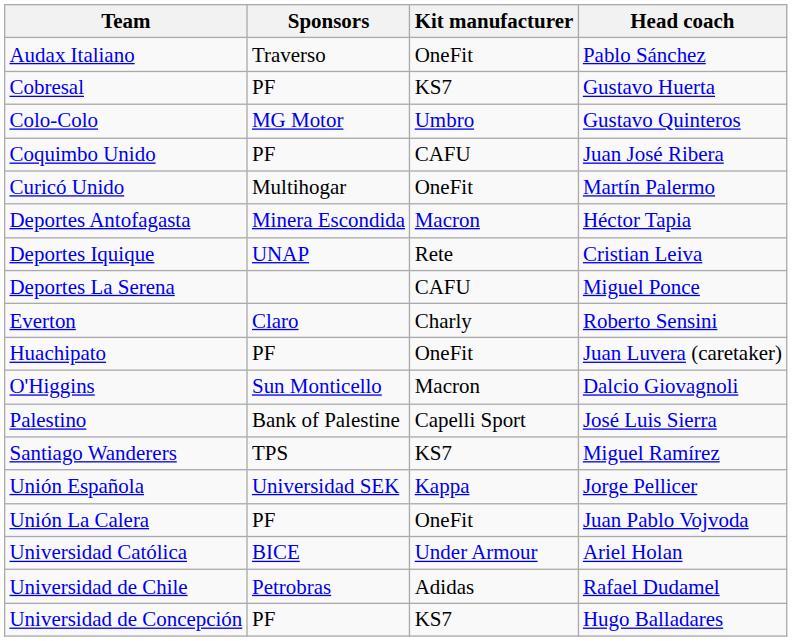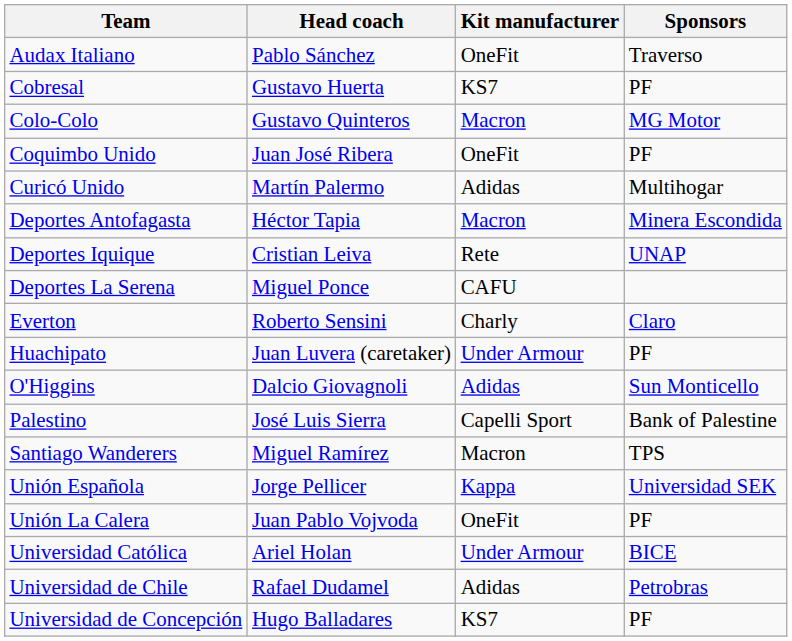 <table class="wikitable sortable">
 <tr>
 <th>Team</th>
+<th>Head coach</th>
+<th>Kit manufacturer</th>
 <th>Sponsors</th>
-<th>Kit manufacturer</th>
-<th>Head coach</th>
 </tr>
 <tr>
 <td><a href='#'>Audax Italiano</a></td>
+<td> <a href='#'>Pablo Sánchez</a></td>
+<td>OneFit</td>
 <td>Traverso</td>
-<td>OneFit</td>
-<td> <a href='#'>Pablo Sánchez</a></td>
 </tr>
 <tr>
 <td><a href='#'>Cobresal</a></td>
+<td> <a href='#'>Gustavo Huerta</a></td>
+<td>KS7</td>
 <td>PF</td>
-<td>KS7</td>
-<td> <a href='#'>Gustavo Huerta</a></td>
 </tr>
 <tr>
 <td><a href='#'>Colo-Colo</a></td>
+<td> <a href='#'>Gustavo Quinteros</a></td>
+<td><a href='#'>Macron</a></td>
 <td><a href='#'>MG Motor</a></td>
-<td><a href='#'>Umbro</a></td>
-<td> <a href='#'>Gustavo Quinteros</a></td>
 </tr>
 <tr>
 <td><a href='#'>Coquimbo Unido</a></td>
+<td> <a href='#'>Juan José Ribera</a></td>
+<td>OneFit</td>
 <td>PF</td>
-<td>CAFU</td>
-<td> <a href='#'>Juan José Ribera</a></td>
 </tr>
 <tr>
 <td><a href='#'>Curicó Unido</a></td>
+<td> <a href='#'>Martín Palermo</a></td>
+<td>Adidas</td>
 <td>Multihogar</td>
-<td>OneFit</td>
-<td> <a href='#'>Martín Palermo</a></td>
 </tr>
 <tr>
 <td><a href='#'>Deportes Antofagasta</a></td>
+<td> <a href='#'>Héctor Tapia</a></td>
+<td><a href='#'>Macron</a></td>
 <td><a href='#'>Minera Escondida</a></td>
-<td><a href='#'>Macron</a></td>
-<td> <a href='#'>Héctor Tapia</a></td>
 </tr>
 <tr>
 <td><a href='#'>Deportes Iquique</a></td>
+<td> <a href='#'>Cristian Leiva</a></td>
+<td>Rete</td>
 <td><a href='#'>UNAP</a></td>
-<td>Rete</td>
-<td> <a href='#'>Cristian Leiva</a></td>
 </tr>
 <tr>
 <td><a href='#'>Deportes La Serena</a></td>
+<td> <a href='#'>Miguel Ponce</a></td>
+<td>CAFU</td>
 <td></td>
-<td>CAFU</td>
-<td> <a href='#'>Miguel Ponce</a></td>
 </tr>
 <tr>
 <td><a href='#'>Everton</a></td>
+<td> <a href='#'>Roberto Sensini</a></td>
+<td>Charly</td>
 <td><a href='#'>Claro</a></td>
-<td>Charly</td>
-<td> <a href='#'>Roberto Sensini</a></td>
 </tr>
 <tr>
 <td><a href='#'>Huachipato</a></td>
+<td> <a href='#'>Juan Luvera</a> (caretaker)</td>
+<td><a href='#'>Under Armour</a></td>
 <td>PF</td>
-<td>OneFit</td>
-<td> <a href='#'>Juan Luvera</a> (caretaker)</td>
 </tr>
 <tr>
 <td><a href='#'>O'Higgins</a></td>
+<td> <a href='#'>Dalcio Giovagnoli</a></td>
+<td><a href='#'>Adidas</a></td>
 <td><a href='#'>Sun Monticello</a></td>
-<td>Macron</td>
-<td> <a href='#'>Dalcio Giovagnoli</a></td>
 </tr>
 <tr>
 <td><a href='#'>Palestino</a></td>
+<td> <a href='#'>José Luis Sierra</a></td>
+<td>Capelli Sport</td>
 <td>Bank of Palestine</td>
-<td>Capelli Sport</td>
-<td> <a href='#'>José Luis Sierra</a></td>
 </tr>
 <tr>
 <td><a href='#'>Santiago Wanderers</a></td>
+<td> <a href='#'>Miguel Ramírez</a></td>
+<td>Macron</td>
 <td>TPS</td>
-<td>KS7</td>
-<td> <a href='#'>Miguel Ramírez</a></td>
 </tr>
 <tr>
 <td><a href='#'>Unión Española</a></td>
+<td> <a href='#'>Jorge Pellicer</a></td>
+<td><a href='#'>Kappa</a></td>
 <td><a href='#'>Universidad SEK</a></td>
-<td><a href='#'>Kappa</a></td>
-<td> <a href='#'>Jorge Pellicer</a></td>
 </tr>
 <tr>
 <td><a href='#'>Unión La Calera</a></td>
+<td> <a href='#'>Juan Pablo Vojvoda</a></td>
+<td>OneFit</td>
 <td>PF</td>
-<td>OneFit</td>
-<td> <a href='#'>Juan Pablo Vojvoda</a></td>
 </tr>
 <tr>
 <td><a href='#'>Universidad Católica</a></td>
+<td> <a href='#'>Ariel Holan</a></td>
+<td><a href='#'>Under Armour</a></td>
 <td><a href='#'>BICE</a></td>
-<td><a href='#'>Under Armour</a></td>
-<td> <a href='#'>Ariel Holan</a></td>
 </tr>
 <tr>
 <td><a href='#'>Universidad de Chile</a></td>
+<td> <a href='#'>Rafael Dudamel</a></td>
+<td>Adidas</td>
 <td><a href='#'>Petrobras</a></td>
-<td>Adidas</td>
-<td> <a href='#'>Rafael Dudamel</a></td>
 </tr>
 <tr>
 <td><a href='#'>Universidad de Concepción</a></td>
+<td> <a href='#'>Hugo Balladares</a></td>
+<td>KS7</td>
 <td>PF</td>
-<td>KS7</td>
-<td> <a href='#'>Hugo Balladares</a></td>
 </tr>
 </table>
